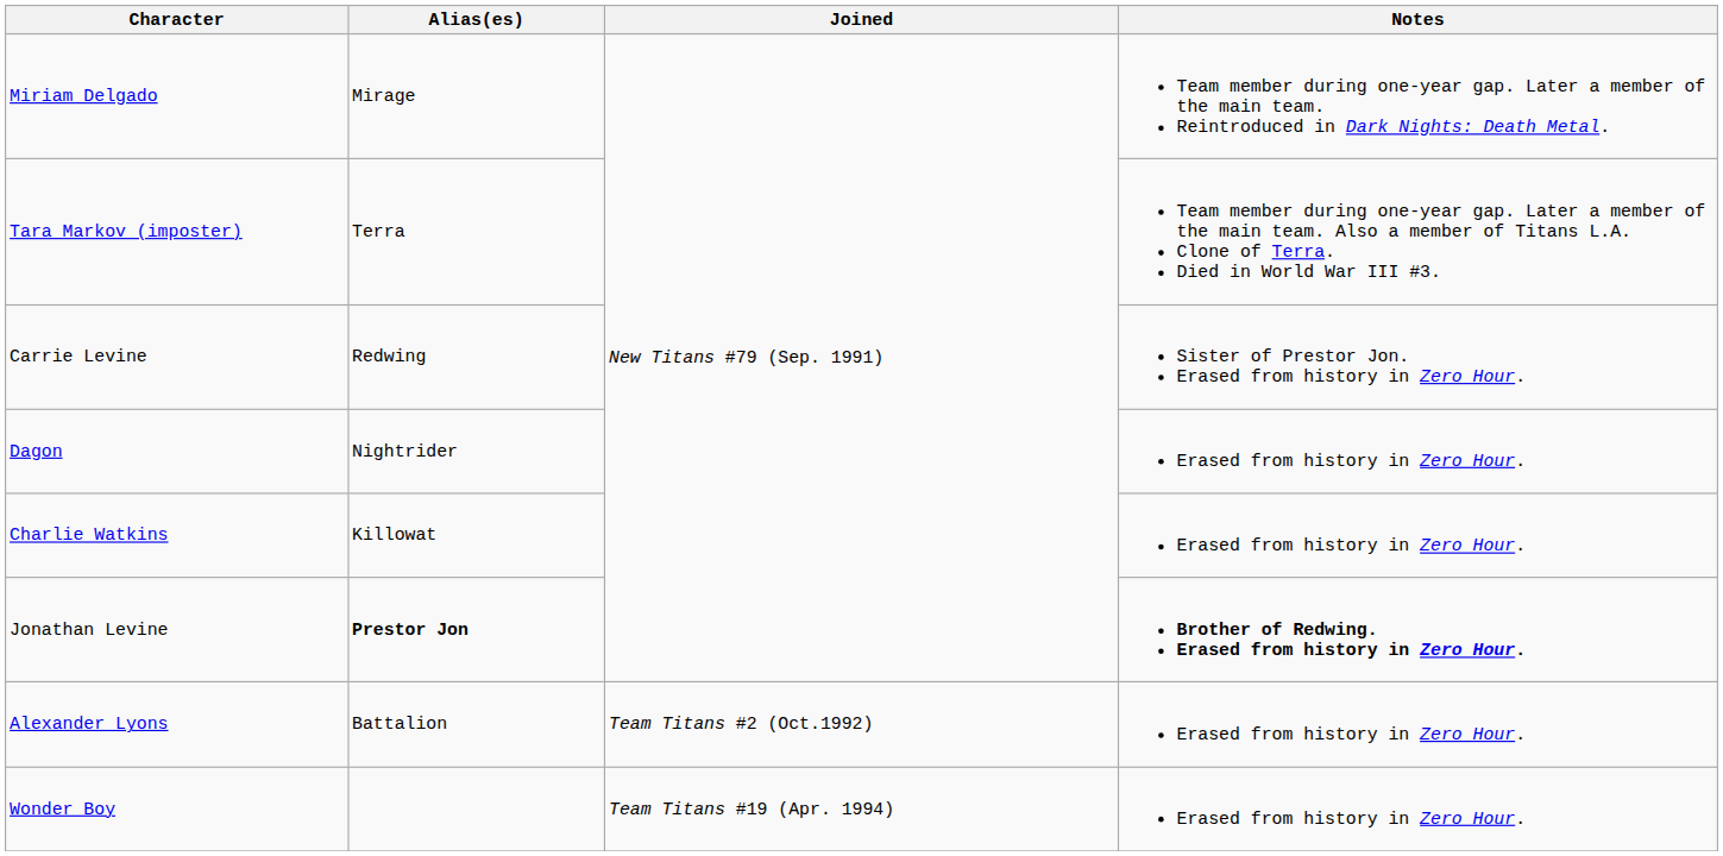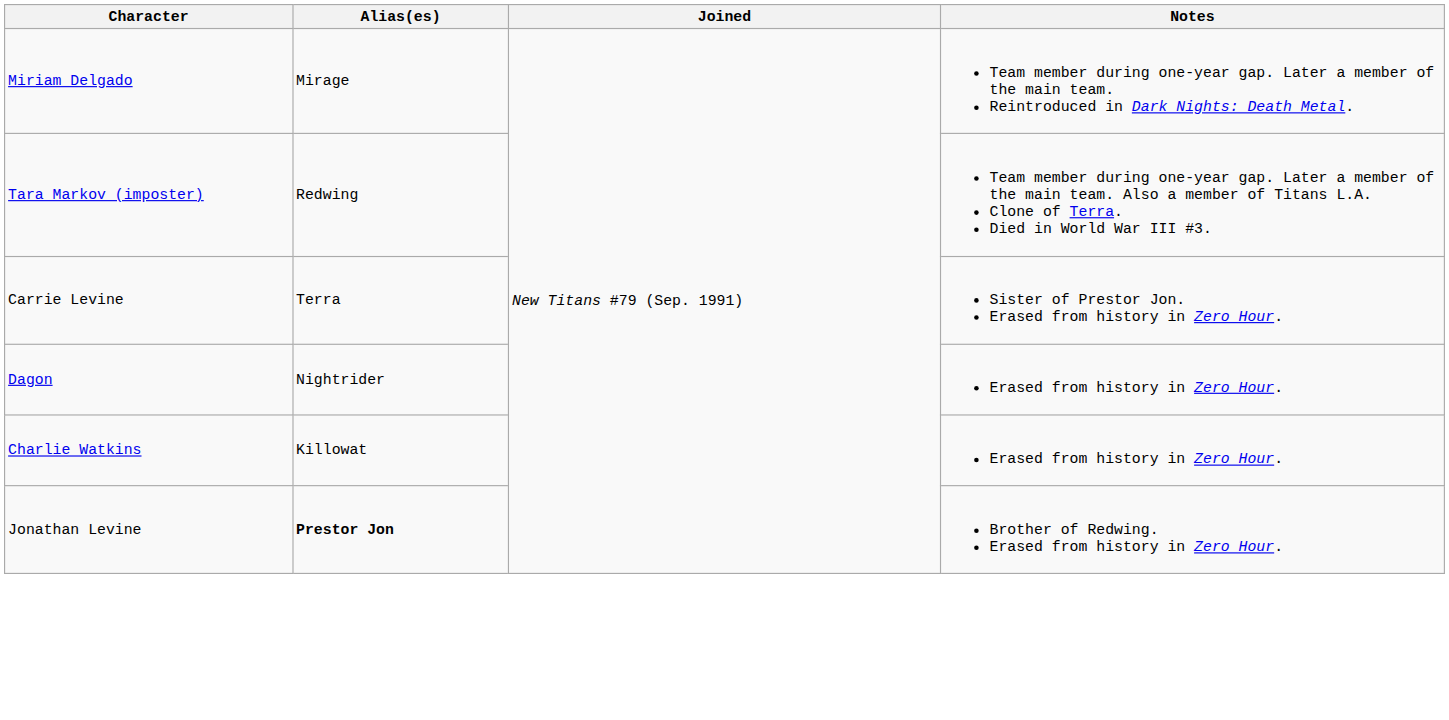 <table class="wikitable" width=100%>
 <tr>
 <th width=20%>Character</th>
 <th width=15%>Alias(es)</th>
 <th width="30%">Joined</th>
 <th width="35%">Notes</th>
 </tr>
 <tr>
 <td valign="center"><a href='#'>Miriam Delgado</a></td>
 <td valign="center">Mirage</td>
 <td rowspan="6"><em>New Titans</em> #79 (Sep. 1991)</td>
 <td><br><ul><li>Team member during one-year gap. Later a member of the main team.</li><li>Reintroduced in <em><a href='#'>Dark Nights: Death Metal</a></em>.</li></ul></td>
 </tr>
 <tr>
 <td valign="center"><a href='#'>Tara Markov (imposter)</a></td>
-<td valign="center">Terra</td>
+<td valign="center">Redwing</td>
 <td valign="center"><br><ul><li>Team member during one-year gap. Later a member of the main team. Also a member of Titans L.A.</li><li>Clone of <a href='#'>Terra</a>.</li><li>Died in World War III #3.</li></ul></td>
 </tr>
 <tr>
 <td valign="center">Carrie Levine</td>
-<td valign="center">Redwing</td>
+<td valign="center">Terra</td>
 <td valign="center"><br><ul><li>Sister of Prestor Jon.</li><li>Erased from history in <em><a href='#'>Zero Hour</a></em>.</li></ul></td>
 </tr>
 <tr>
 <td valign="center"><a href='#'>Dagon</a></td>
 <td valign="center">Nightrider</td>
 <td valign="center"><br><ul><li>Erased from history in <em><a href='#'>Zero Hour</a></em>.</li></ul></td>
 </tr>
 <tr>
 <td valign="center"><a href='#'>Charlie Watkins</a></td>
 <td valign="center">Killowat</td>
 <td valign="center"><br><ul><li>Erased from history in <em><a href='#'>Zero Hour</a></em>.</li></ul></td>
 </tr>
 <tr>
 <td valign="center">Jonathan Levine</td>
 <td valign="center"><strong>Prestor Jon</strong></td>
-<td valign="center"><strong><br><ul><li>Brother of Redwing.</li><li>Erased from history in <em><a href='#'>Zero Hour</a></em>.</li></ul></strong></td>
-</tr>
-<tr>
-<td valign="center"><a href='#'>Alexander Lyons</a></td>
-<td valign="center">Battalion</td>
-<td valign="center"><em>Team Titans</em> #2 (Oct.1992)</td>
-<td><br><ul><li>Erased from history in <em><a href='#'>Zero Hour</a></em>.</li></ul></td>
-</tr>
-<tr>
-<td valign="center"><a href='#'>Wonder Boy</a></td>
-<td valign="center"></td>
-<td valign="center"><em>Team Titans</em> #19 (Apr. 1994)</td>
-<td><br><ul><li>Erased from history in <em><a href='#'>Zero Hour</a></em>.</li></ul></td>
+<td valign="center"><br><ul><li>Brother of Redwing.</li><li>Erased from history in <em><a href='#'>Zero Hour</a></em>.</li></ul></td>
 </tr>
 </table>
